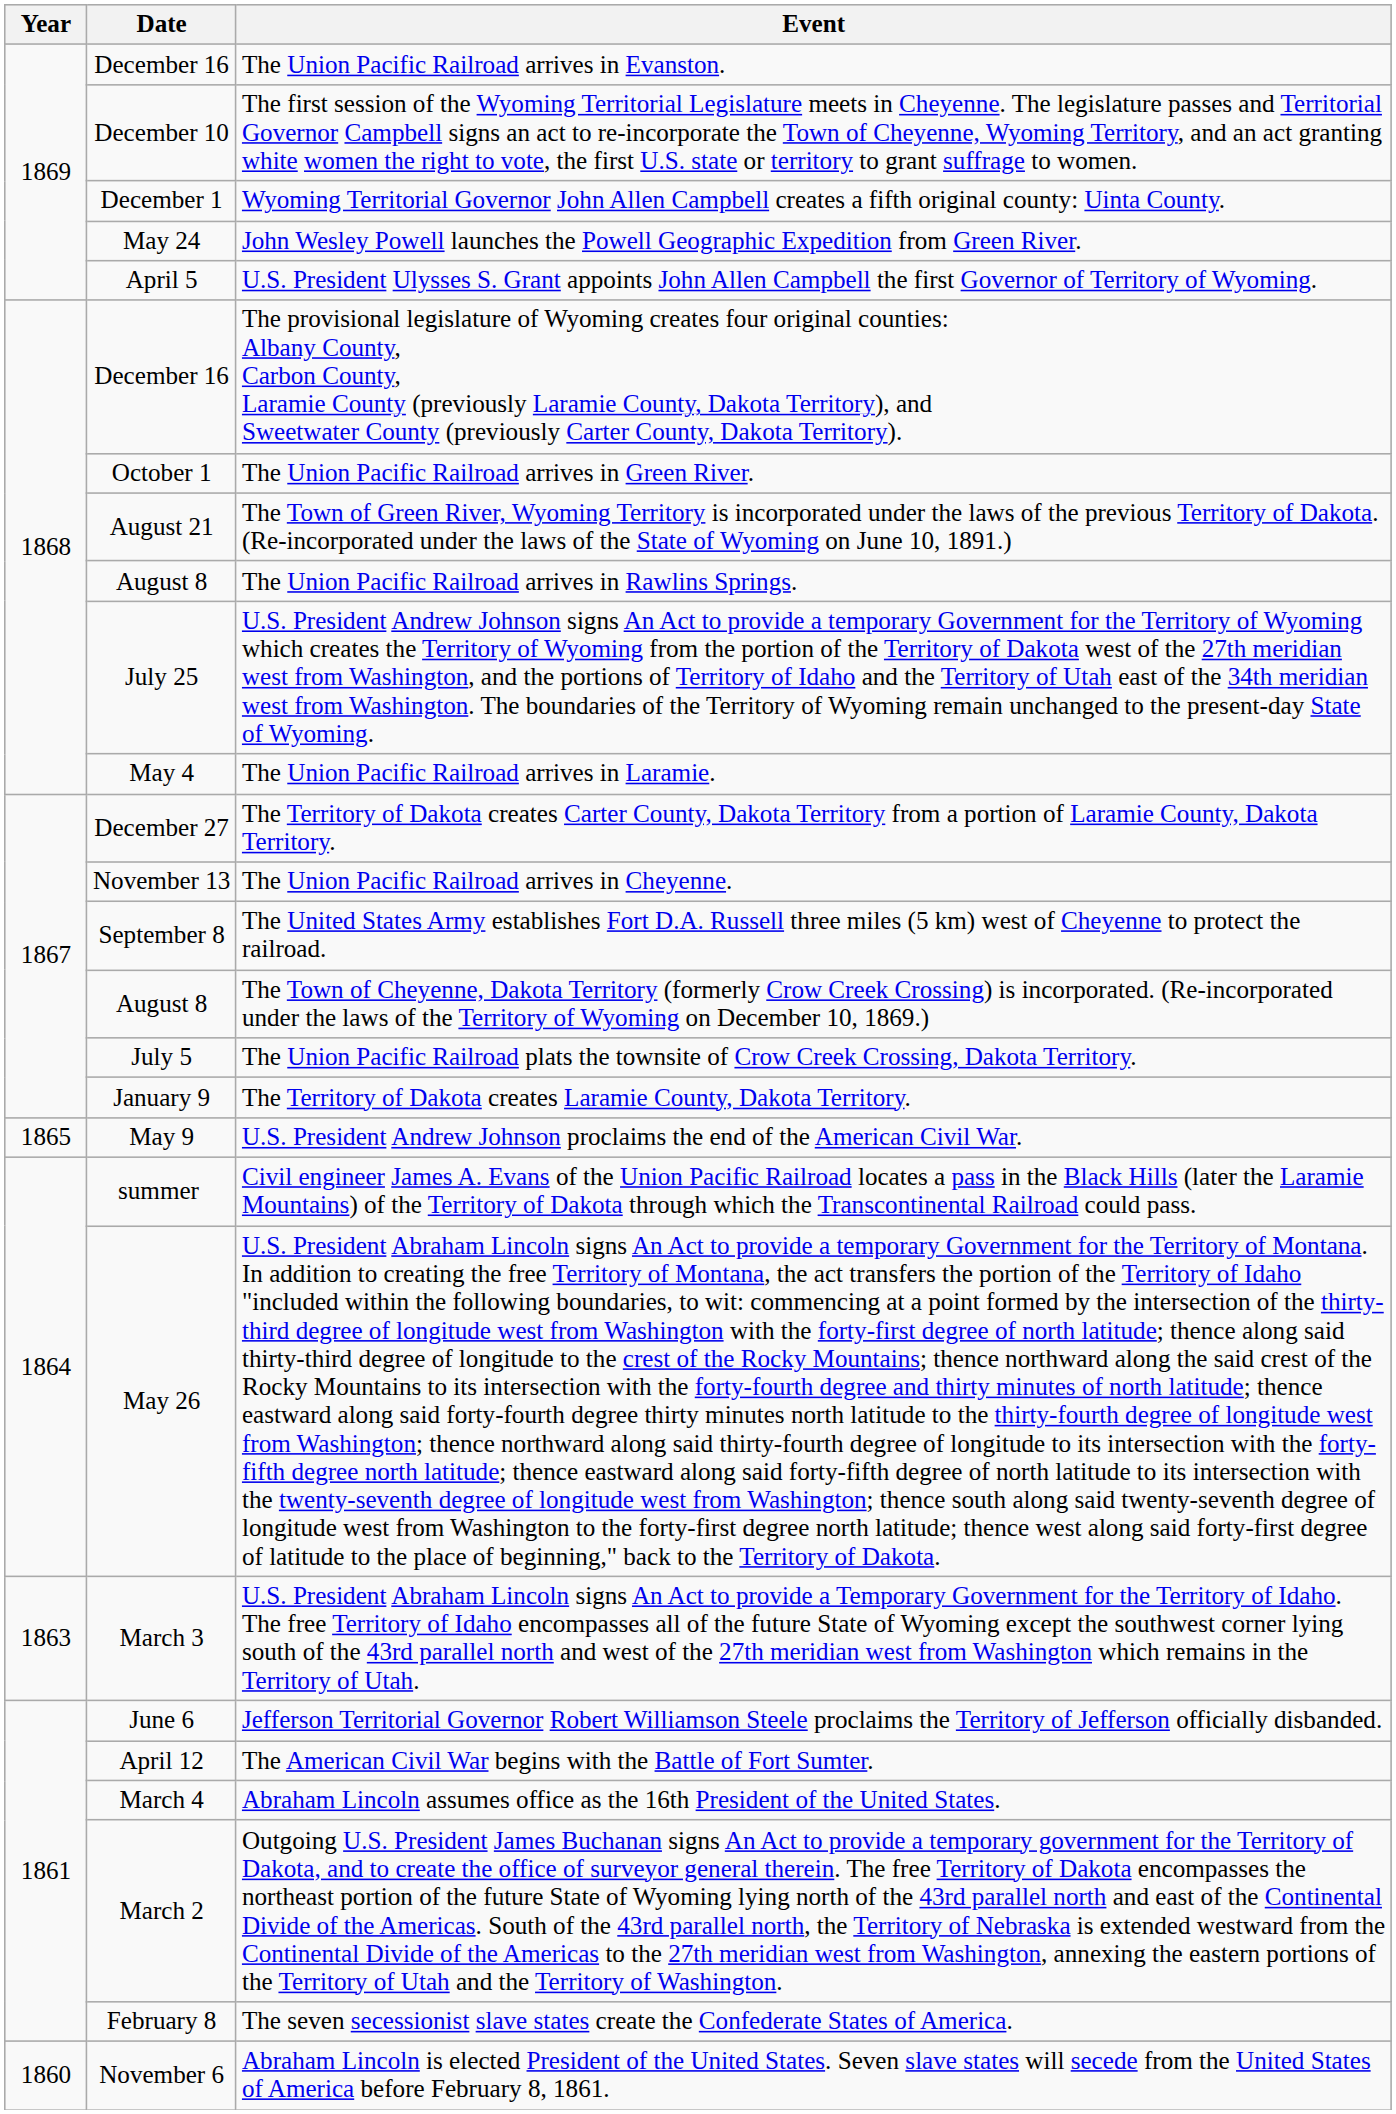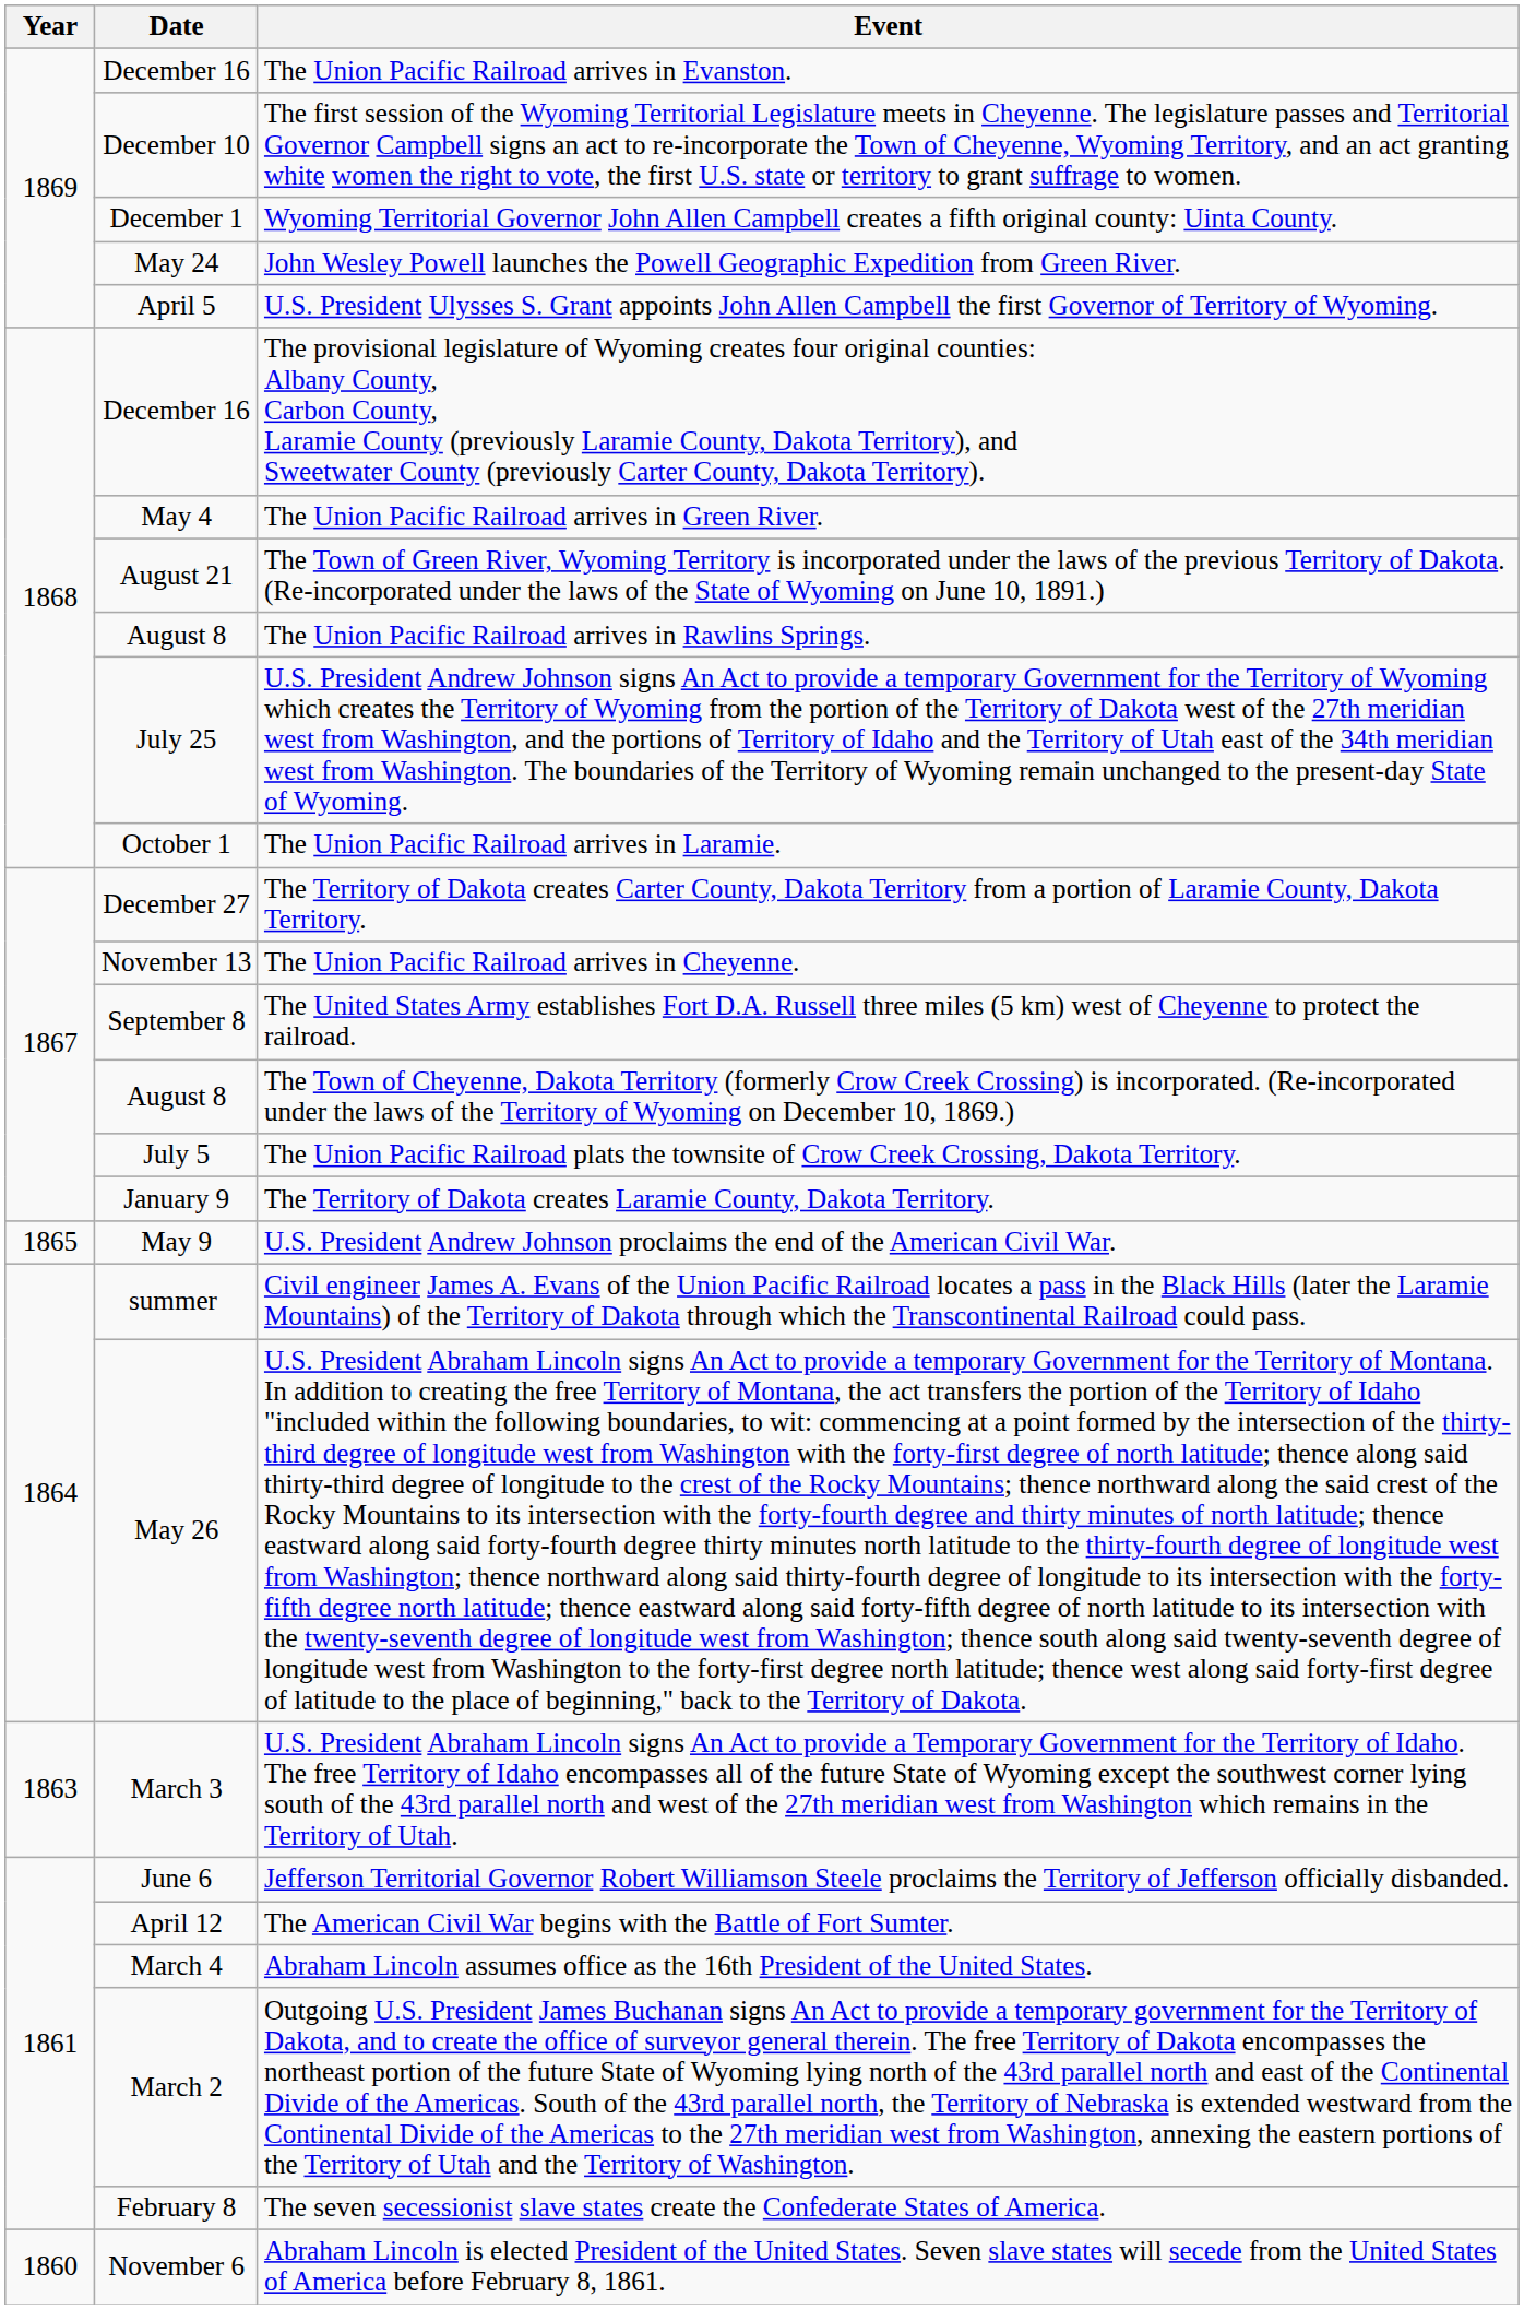 <table class="wikitable" style="width:100%;">
 <tr>
 <th style="width:6%">Year</th>
 <th style="width:8%">Date</th>
 <th style="width:86%">Event</th>
 </tr>
 <tr>
 <td align=center rowspan=5>1869</td>
 <td align=center>December 16</td>
 <td>The <a href='#'>Union Pacific Railroad</a> arrives in <a href='#'>Evanston</a>.</td>
 </tr>
 <tr>
 <td align=center>December 10</td>
 <td>The first session of the <a href='#'>Wyoming Territorial Legislature</a> meets in <a href='#'>Cheyenne</a>.  The legislature passes and <a href='#'>Territorial Governor</a> <a href='#'>Campbell</a> signs an act to re-incorporate the <a href='#'>Town of Cheyenne, Wyoming Territory</a>, and an act granting <a href='#'>white</a> <a href='#'>women the right to vote</a>, the first <a href='#'>U.S. state</a> or <a href='#'>territory</a> to grant <a href='#'>suffrage</a> to women.</td>
 </tr>
 <tr>
 <td align=center>December 1</td>
 <td><a href='#'>Wyoming Territorial Governor</a> <a href='#'>John Allen Campbell</a> creates a fifth original county: <a href='#'>Uinta County</a>.</td>
 </tr>
 <tr>
 <td align=center>May 24</td>
 <td><a href='#'>John Wesley Powell</a> launches the <a href='#'>Powell Geographic Expedition</a> from <a href='#'>Green River</a>.</td>
 </tr>
 <tr>
 <td align=center>April 5</td>
 <td><a href='#'>U.S. President</a> <a href='#'>Ulysses S. Grant</a> appoints <a href='#'>John Allen Campbell</a> the first <a href='#'>Governor of Territory of Wyoming</a>.</td>
 </tr>
 <tr>
 <td align=center rowspan=6>1868</td>
 <td align=center>December 16</td>
 <td>The provisional legislature of Wyoming creates four original counties:<br><a href='#'>Albany County</a>,<br><a href='#'>Carbon County</a>,<br><a href='#'>Laramie County</a> (previously <a href='#'>Laramie County, Dakota Territory</a>), and<br><a href='#'>Sweetwater County</a> (previously <a href='#'>Carter County, Dakota Territory</a>).</td>
 </tr>
 <tr>
-<td align=center>October 1</td>
+<td align=center>May 4</td>
 <td>The <a href='#'>Union Pacific Railroad</a> arrives in <a href='#'>Green River</a>.</td>
 </tr>
 <tr>
 <td align=center>August 21</td>
 <td>The <a href='#'>Town of Green River, Wyoming Territory</a> is incorporated under the laws of the previous <a href='#'>Territory of Dakota</a>. (Re-incorporated under the laws of the <a href='#'>State of Wyoming</a> on June 10, 1891.)</td>
 </tr>
 <tr>
 <td align=center>August 8</td>
 <td>The <a href='#'>Union Pacific Railroad</a> arrives in <a href='#'>Rawlins Springs</a>.</td>
 </tr>
 <tr>
 <td align=center>July 25</td>
 <td><a href='#'>U.S. President</a> <a href='#'>Andrew Johnson</a> signs <a href='#'>An Act to provide a temporary Government for the Territory of Wyoming</a> which creates the <a href='#'>Territory of Wyoming</a> from the portion of the <a href='#'>Territory of Dakota</a> west of the <a href='#'>27th meridian west from Washington</a>, and the portions of <a href='#'>Territory of Idaho</a> and the <a href='#'>Territory of Utah</a> east of the <a href='#'>34th meridian west from Washington</a>.  The boundaries of the Territory of Wyoming remain unchanged to the present-day <a href='#'>State of Wyoming</a>.</td>
 </tr>
 <tr>
-<td align=center>May 4</td>
+<td align=center>October 1</td>
 <td>The <a href='#'>Union Pacific Railroad</a> arrives in <a href='#'>Laramie</a>.</td>
 </tr>
 <tr>
 <td align=center rowspan=6>1867</td>
 <td align=center>December 27</td>
 <td>The <a href='#'>Territory of Dakota</a> creates <a href='#'>Carter County, Dakota Territory</a> from a portion of <a href='#'>Laramie County, Dakota Territory</a>.</td>
 </tr>
 <tr>
 <td align=center>November 13</td>
 <td>The <a href='#'>Union Pacific Railroad</a> arrives in <a href='#'>Cheyenne</a>.</td>
 </tr>
 <tr>
 <td align=center>September 8</td>
 <td>The <a href='#'>United States Army</a> establishes <a href='#'>Fort D.A. Russell</a> three miles (5 km) west of <a href='#'>Cheyenne</a> to protect the railroad.</td>
 </tr>
 <tr>
 <td align=center>August 8</td>
 <td>The <a href='#'>Town of Cheyenne, Dakota Territory</a> (formerly <a href='#'>Crow Creek Crossing</a>) is incorporated. (Re-incorporated under the laws of the <a href='#'>Territory of Wyoming</a> on December 10, 1869.)</td>
 </tr>
 <tr>
 <td align=center>July 5</td>
 <td>The <a href='#'>Union Pacific Railroad</a> plats the townsite of <a href='#'>Crow Creek Crossing, Dakota Territory</a>.</td>
 </tr>
 <tr>
 <td align=center>January 9</td>
 <td>The <a href='#'>Territory of Dakota</a> creates <a href='#'>Laramie County, Dakota Territory</a>.</td>
 </tr>
 <tr>
 <td align=center rowspan=1>1865</td>
 <td align=center>May 9</td>
 <td><a href='#'>U.S. President</a> <a href='#'>Andrew Johnson</a> proclaims the end of the <a href='#'>American Civil War</a>.</td>
 </tr>
 <tr>
 <td align=center rowspan=2>1864</td>
 <td align=center>summer </td>
 <td><a href='#'>Civil engineer</a> <a href='#'>James A. Evans</a> of the <a href='#'>Union Pacific Railroad</a> locates a <a href='#'>pass</a> in the <a href='#'>Black Hills</a> (later the <a href='#'>Laramie Mountains</a>) of the <a href='#'>Territory of Dakota</a> through which the <a href='#'>Transcontinental Railroad</a> could pass.</td>
 </tr>
 <tr>
 <td align=center>May 26</td>
 <td><a href='#'>U.S. President</a> <a href='#'>Abraham Lincoln</a> signs <a href='#'>An Act to provide a temporary Government for the Territory of Montana</a>.  In addition to creating the free <a href='#'>Territory of Montana</a>, the act transfers the portion of the <a href='#'>Territory of Idaho</a> "included within the following boundaries, to wit: commencing at a point formed by the intersection of the <a href='#'>thirty-third degree of longitude west from Washington</a> with the <a href='#'>forty-first degree of north latitude</a>; thence along said thirty-third degree of longitude to the <a href='#'>crest of the Rocky Mountains</a>; thence northward along the said crest of the Rocky Mountains to its intersection with the <a href='#'>forty-fourth degree and thirty minutes of north latitude</a>; thence eastward along said forty-fourth degree thirty minutes north latitude to the <a href='#'>thirty-fourth degree of longitude west from Washington</a>; thence northward along said thirty-fourth degree of longitude to its intersection with the <a href='#'>forty-fifth degree north latitude</a>; thence eastward along said forty-fifth degree of north latitude to its intersection with the <a href='#'>twenty-seventh degree of longitude west from Washington</a>; thence south along said twenty-seventh degree of longitude west from Washington to the forty-first degree north latitude; thence west along said forty-first degree of latitude to the place of beginning," back to the <a href='#'>Territory of Dakota</a>.</td>
 </tr>
 <tr>
 <td align=center rowspan=1>1863</td>
 <td align=center>March 3</td>
 <td><a href='#'>U.S. President</a> <a href='#'>Abraham Lincoln</a> signs <a href='#'>An Act to provide a Temporary Government for the Territory of Idaho</a>.  The free <a href='#'>Territory of Idaho</a> encompasses all of the future State of Wyoming except the southwest corner lying south of the <a href='#'>43rd parallel north</a> and west of the <a href='#'>27th meridian west from Washington</a> which remains in the <a href='#'>Territory of Utah</a>.</td>
 </tr>
 <tr>
 <td align=center rowspan=5>1861</td>
 <td align=center>June 6</td>
 <td><a href='#'>Jefferson Territorial Governor</a> <a href='#'>Robert Williamson Steele</a> proclaims the <a href='#'>Territory of Jefferson</a> officially disbanded.</td>
 </tr>
 <tr>
 <td align=center>April 12</td>
 <td>The <a href='#'>American Civil War</a> begins with the <a href='#'>Battle of Fort Sumter</a>.</td>
 </tr>
 <tr>
 <td align=center>March 4</td>
 <td><a href='#'>Abraham Lincoln</a> assumes office as the 16th <a href='#'>President of the United States</a>.</td>
 </tr>
 <tr>
 <td align=center>March 2</td>
 <td>Outgoing <a href='#'>U.S. President</a> <a href='#'>James Buchanan</a> signs <a href='#'>An Act to provide a temporary government for the Territory of Dakota, and to create the office of surveyor general therein</a>.  The free <a href='#'>Territory of Dakota</a> encompasses the northeast portion of the future State of Wyoming lying north of the <a href='#'>43rd parallel north</a> and east of the <a href='#'>Continental Divide of the Americas</a>.  South of the <a href='#'>43rd parallel north</a>, the <a href='#'>Territory of Nebraska</a> is extended westward from the <a href='#'>Continental Divide of the Americas</a> to the <a href='#'>27th meridian west from Washington</a>, annexing the eastern portions of the <a href='#'>Territory of Utah</a> and the <a href='#'>Territory of Washington</a>.</td>
 </tr>
 <tr>
 <td align=center>February 8</td>
 <td>The seven <a href='#'>secessionist</a> <a href='#'>slave states</a> create the <a href='#'>Confederate States of America</a>.</td>
 </tr>
 <tr>
 <td align=center rowspan=1>1860</td>
 <td align=center>November 6</td>
 <td><a href='#'>Abraham Lincoln</a> is elected <a href='#'>President of the United States</a>.  Seven <a href='#'>slave states</a> will <a href='#'>secede</a> from the <a href='#'>United States of America</a> before February 8, 1861.</td>
 </tr>
 </table>
